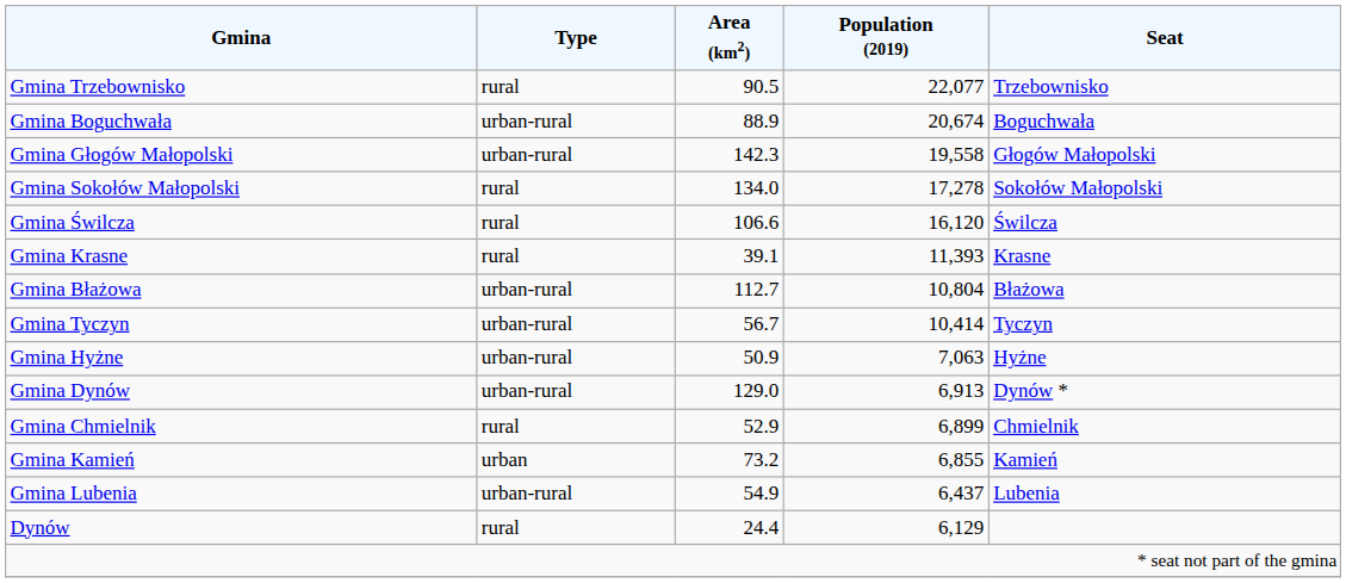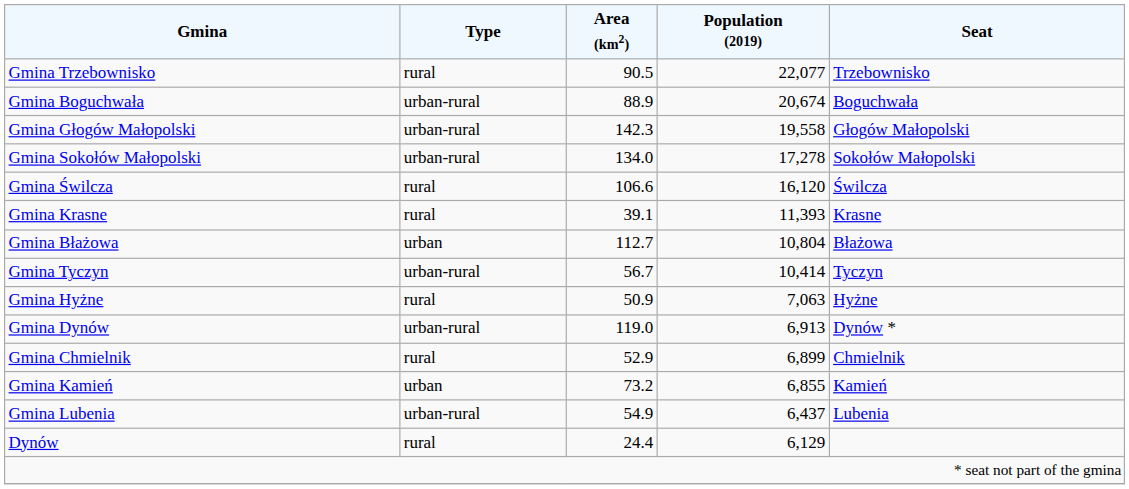 <table width="60%" border="2" cellpadding="3" cellspacing="0" style="font-size:90%; line-height:120%;" class="wikitable">
 <tr bgcolor="F0F8FF">
 <td style="text-align:center;"><strong>Gmina</strong></td>
 <td style="text-align:center;"><strong>Type</strong></td>
 <td style="text-align:center;"><strong>Area<br><small>(km<sup>2</sup>)</small></strong></td>
 <td style="text-align:center;"><strong>Population<br><small>(2019)</small></strong></td>
 <td style="text-align:center;"><strong>Seat</strong></td>
 </tr>
 <tr>
 <td><a href='#'>Gmina Trzebownisko</a></td>
 <td>rural</td>
 <td style="text-align:right;">90.5</td>
 <td style="text-align:right;">22,077</td>
 <td><a href='#'>Trzebownisko</a></td>
 </tr>
 <tr>
 <td><a href='#'>Gmina Boguchwała</a></td>
 <td>urban-rural</td>
 <td style="text-align:right;">88.9</td>
 <td style="text-align:right;">20,674</td>
 <td><a href='#'>Boguchwała</a></td>
 </tr>
 <tr>
 <td><a href='#'>Gmina Głogów Małopolski</a></td>
 <td>urban-rural</td>
 <td style="text-align:right;">142.3</td>
 <td style="text-align:right;">19,558</td>
 <td><a href='#'>Głogów Małopolski</a></td>
 </tr>
 <tr>
 <td><a href='#'>Gmina Sokołów Małopolski</a></td>
-<td>rural</td>
+<td>urban-rural</td>
 <td style="text-align:right;">134.0</td>
 <td style="text-align:right;">17,278</td>
 <td><a href='#'>Sokołów Małopolski</a></td>
 </tr>
 <tr>
 <td><a href='#'>Gmina Świlcza</a></td>
 <td>rural</td>
 <td style="text-align:right;">106.6</td>
 <td style="text-align:right;">16,120</td>
 <td><a href='#'>Świlcza</a></td>
 </tr>
 <tr>
 <td><a href='#'>Gmina Krasne</a></td>
 <td>rural</td>
 <td style="text-align:right;">39.1</td>
 <td style="text-align:right;">11,393</td>
 <td><a href='#'>Krasne</a></td>
 </tr>
 <tr>
 <td><a href='#'>Gmina Błażowa</a></td>
-<td>urban-rural</td>
+<td>urban</td>
 <td style="text-align:right;">112.7</td>
 <td style="text-align:right;">10,804</td>
 <td><a href='#'>Błażowa</a></td>
 </tr>
 <tr>
 <td><a href='#'>Gmina Tyczyn</a></td>
 <td>urban-rural</td>
 <td style="text-align:right;">56.7</td>
 <td style="text-align:right;">10,414</td>
 <td><a href='#'>Tyczyn</a></td>
 </tr>
 <tr>
 <td><a href='#'>Gmina Hyżne</a></td>
-<td>urban-rural</td>
+<td>rural</td>
 <td style="text-align:right;">50.9</td>
 <td style="text-align:right;">7,063</td>
 <td><a href='#'>Hyżne</a></td>
 </tr>
 <tr>
 <td><a href='#'>Gmina Dynów</a></td>
 <td>urban-rural</td>
-<td style="text-align:right;">129.0</td>
+<td style="text-align:right;">119.0</td>
 <td style="text-align:right;">6,913</td>
 <td><a href='#'>Dynów</a> *</td>
 </tr>
 <tr>
 <td><a href='#'>Gmina Chmielnik</a></td>
 <td>rural</td>
 <td style="text-align:right;">52.9</td>
 <td style="text-align:right;">6,899</td>
 <td><a href='#'>Chmielnik</a></td>
 </tr>
 <tr>
 <td><a href='#'>Gmina Kamień</a></td>
 <td>urban</td>
 <td style="text-align:right;">73.2</td>
 <td style="text-align:right;">6,855</td>
 <td><a href='#'>Kamień</a></td>
 </tr>
 <tr>
 <td><a href='#'>Gmina Lubenia</a></td>
 <td>urban-rural</td>
 <td style="text-align:right;">54.9</td>
 <td style="text-align:right;">6,437</td>
 <td><a href='#'>Lubenia</a></td>
 </tr>
 <tr>
 <td><a href='#'>Dynów</a></td>
 <td>rural</td>
 <td style="text-align:right;">24.4</td>
 <td style="text-align:right;">6,129</td>
 <td> </td>
 </tr>
 <tr>
 <td colspan=5 style="text-align:right; font-size:90%">* seat not part of the gmina</td>
 </tr>
 <tr>
 </tr>
 </table>
